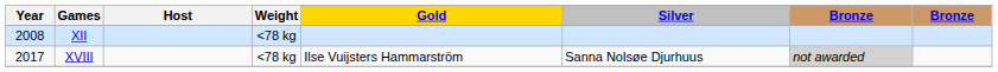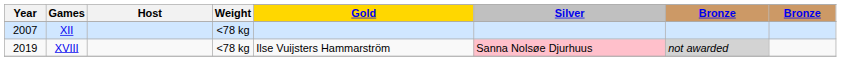 <table class="wikitable" style="text-align: center; font-size:95%;">
 <tr>
 <th rowspan="2" style="width:5%;">Year</th>
 <th rowspan="2" style="width:5%;">Games</th>
 <th rowspan="2" style="width:15%;">Host</th>
 <th rowspan="2" style="width:5%;">Weight</th>
 </tr>
 <tr>
 <th style="background-color: gold"><a href='#'>Gold</a></th>
 <th style="background-color: silver"><a href='#'>Silver</a></th>
 <th style="background-color: #CC9966"><a href='#'>Bronze</a></th>
 <th style="background-color: #CC9966"><a href='#'>Bronze</a></th>
 </tr>
 <tr>
 </tr>
 <tr>
 </tr>
 <tr style="text-align:center; background:#d0e7ff;">
-<td>2008</td>
+<td>2007</td>
 <td align=center><a href='#'>XII</a></td>
 <td align="left"></td>
 <td><78 kg</td>
 <td align="left"></td>
 <td align="left"></td>
 <td align="left"></td>
 <td></td>
 </tr>
 <tr>
-<td>2017</td>
+<td>2019</td>
 <td align=center><a href='#'>XVIII</a></td>
 <td align="left"></td>
 <td><78 kg</td>
 <td align="left">Ilse Vuijsters Hammarström <br> </td>
-<td align="left">Sanna Nolsøe Djurhuus <br> </td>
+<td align="left" style="background: pink;">Sanna Nolsøe Djurhuus <br> </td>
 <td align="left" style="background: lightgrey;"><em>not awarded</em></td>
 <td align="left"></td>
 </tr>
 <tr>
 </tr>
 </table>
